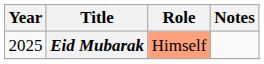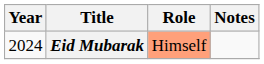 <table class="wikitable sortable plainrowheaders">
 <tr style="background:#ccc; text-align:center;">
 <th scope="col">Year</th>
 <th scope="col">Title</th>
 <th scope="col">Role</th>
 <th scope="col">Notes</th>
 </tr>
 <tr>
-<td>2025</td>
+<td>2024</td>
 <th scope="row"><em>Eid Mubarak</em></th>
 <td style="background: lightsalmon;">Himself</td>
 <td></td>
 </tr>
 <tr>
 </tr>
 </table>
